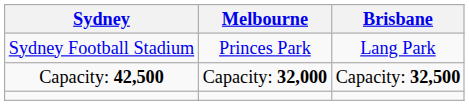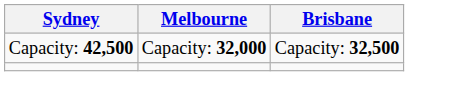 <table class="wikitable" style="text-align:center">
 <tr>
 <th><a href='#'>Sydney</a></th>
 <th><a href='#'>Melbourne</a></th>
 <th><a href='#'>Brisbane</a></th>
-</tr>
-<tr>
-<td><a href='#'>Sydney Football Stadium</a></td>
-<td><a href='#'>Princes Park</a></td>
-<td><a href='#'>Lang Park</a></td>
 </tr>
 <tr>
 <td>Capacity: <strong>42,500</strong></td>
 <td>Capacity: <strong>32,000</strong></td>
 <td>Capacity: <strong>32,500</strong></td>
 </tr>
 <tr>
 <td></td>
 <td></td>
 <td></td>
 </tr>
 </table>
